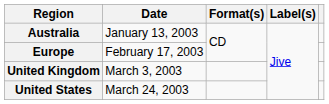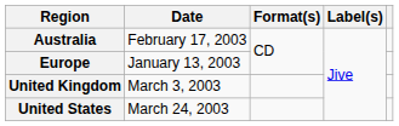 <table class="wikitable plainrowheaders">
 <tr>
 <th scope="col">Region</th>
 <th scope="col">Date</th>
 <th scope="col">Format(s)</th>
 <th scope="col">Label(s)</th>
 <th scope="col"></th>
 </tr>
 <tr>
 <th scope="row">Australia</th>
-<td>January 13, 2003</td>
+<td>February 17, 2003</td>
 <td rowspan="2">CD</td>
 <td rowspan="4"><a href='#'>Jive</a></td>
 <td></td>
 </tr>
 <tr>
 <th scope="row">Europe</th>
-<td>February 17, 2003</td>
+<td>January 13, 2003</td>
 <td></td>
 </tr>
 <tr>
 <th scope="row">United Kingdom</th>
 <td>March 3, 2003</td>
 <td></td>
 <td></td>
 </tr>
 <tr>
 <th scope="row">United States</th>
 <td>March 24, 2003</td>
 <td></td>
 <td></td>
 </tr>
 </table>
